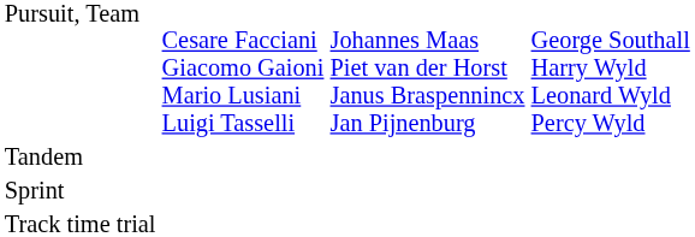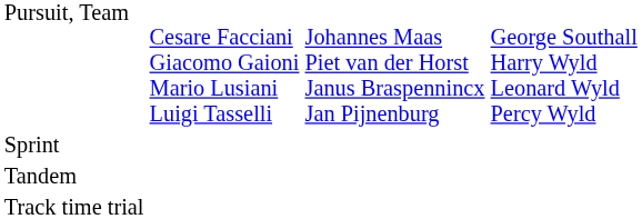 <table>
 <tr valign="top">
 <td>Pursuit, Team<br></td>
 <td><br><a href='#'>Cesare Facciani</a><br><a href='#'>Giacomo Gaioni</a><br><a href='#'>Mario Lusiani</a><br><a href='#'>Luigi Tasselli</a></td>
 <td><br><a href='#'>Johannes Maas</a><br><a href='#'>Piet van der Horst</a><br><a href='#'>Janus Braspennincx</a><br><a href='#'>Jan Pijnenburg</a></td>
 <td><br><a href='#'>George Southall</a><br><a href='#'>Harry Wyld</a><br><a href='#'>Leonard Wyld</a><br><a href='#'>Percy Wyld</a></td>
 </tr>
 <tr>
-<td>Tandem <br></td>
+<td>Sprint<br></td>
 <td></td>
 <td></td>
 <td></td>
 </tr>
 <tr>
-<td>Sprint<br></td>
+<td>Tandem <br></td>
 <td></td>
 <td></td>
 <td></td>
 </tr>
 <tr>
 <td>Track time trial<br></td>
 <td></td>
 <td></td>
 <td></td>
 </tr>
 <tr>
 </tr>
 </table>
